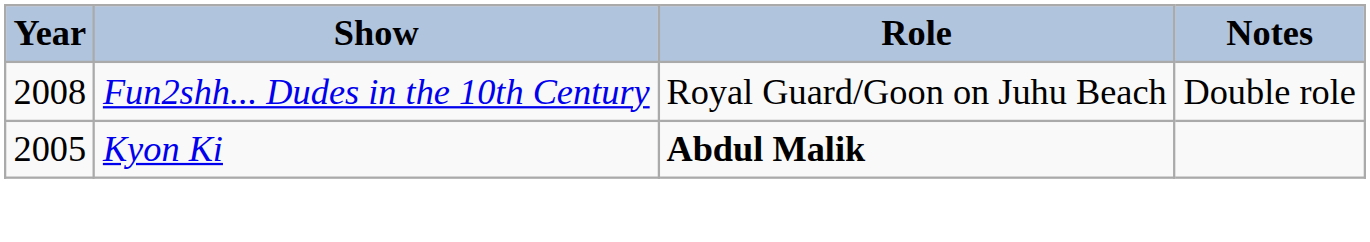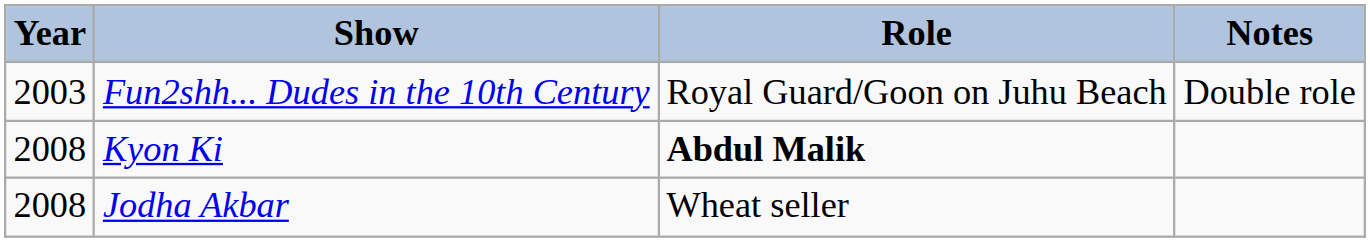 <table class="wikitable" style="font-size:100%;">
 <tr>
 <th style= "background:#B0C4DE;">Year</th>
 <th style= "background:#B0C4DE;">Show</th>
 <th style= "background:#B0C4DE;">Role</th>
 <th style= "background:#B0C4DE;">Notes</th>
 </tr>
 <tr>
-<td>2008</td>
+<td>2003</td>
 <td><em><a href='#'>Fun2shh... Dudes in the 10th Century</a></em></td>
 <td>Royal Guard/Goon on Juhu Beach</td>
 <td>Double role</td>
 </tr>
 <tr>
-<td>2005</td>
+<td>2008</td>
 <td><em><a href='#'>Kyon Ki</a></em></td>
 <td><strong>Abdul Malik</strong></td>
 <td></td>
 </tr>
+<tr>
+<td>2008</td>
+<td><em><a href='#'>Jodha Akbar</a></em></td>
+<td>Wheat seller</td>
+<td></td>
+</tr>
 </table>
